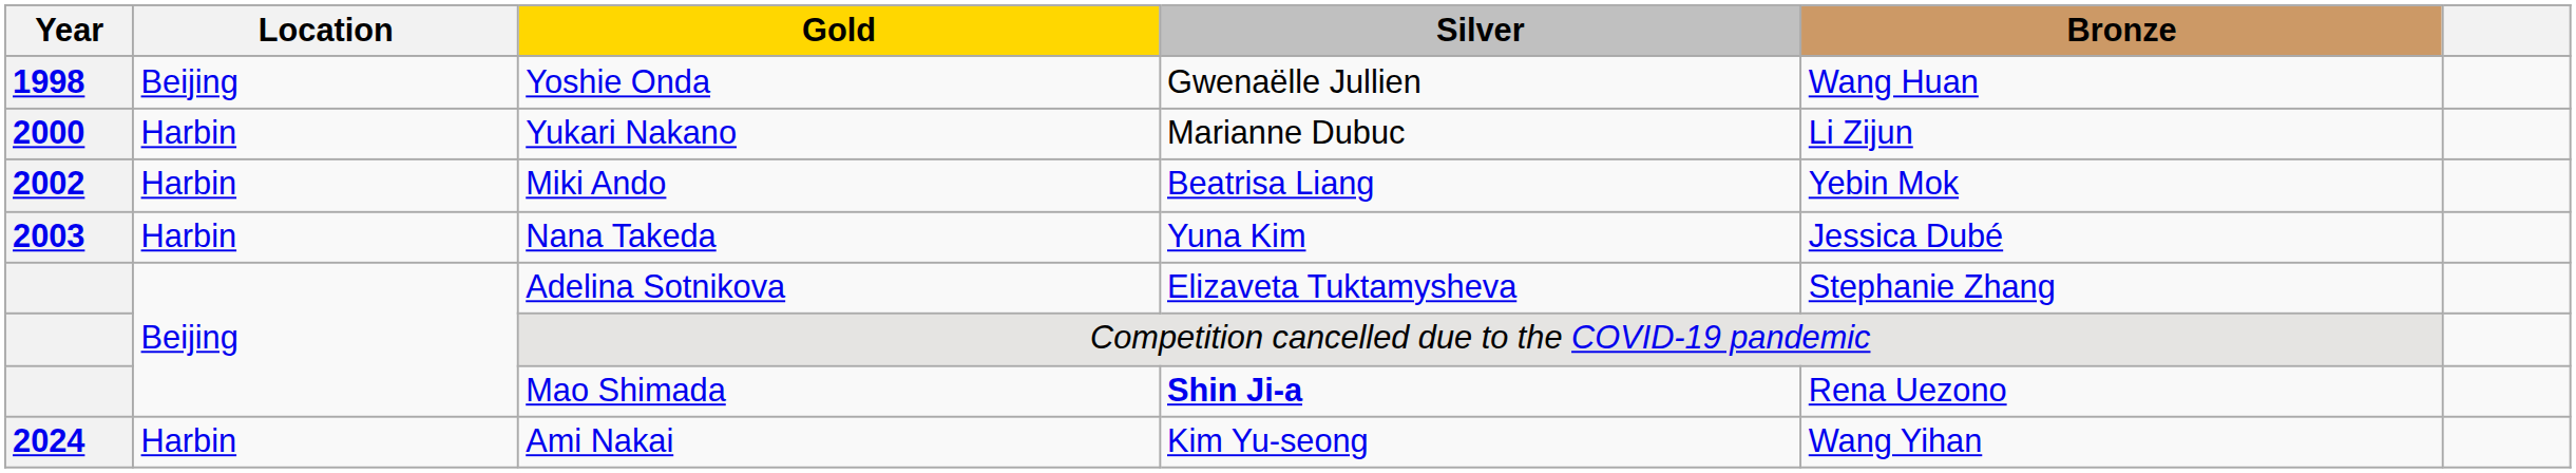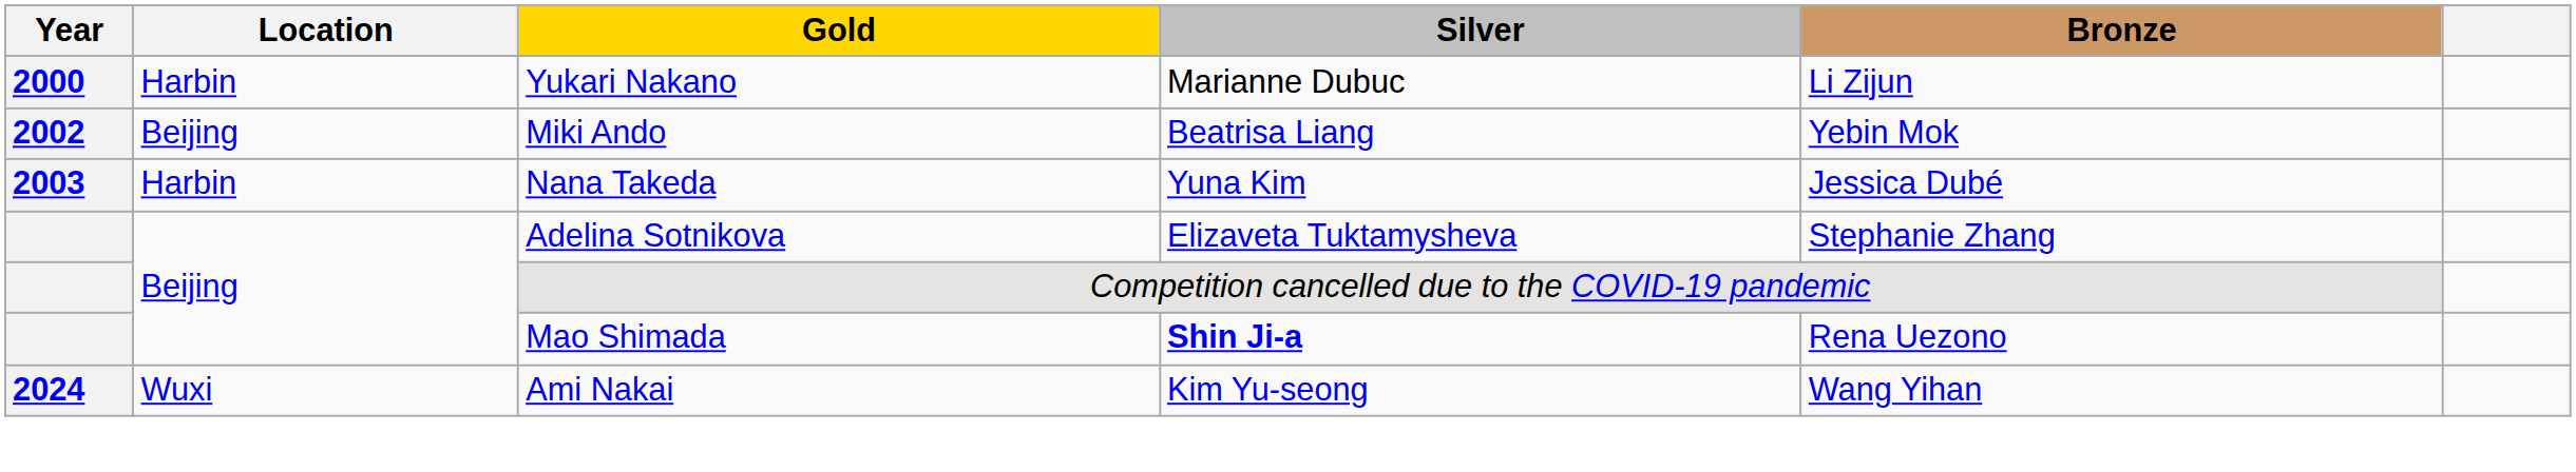 <table class="wikitable unsortable" style="text-align:left; width:80%">
 <tr>
 <th scope="col" style="text-align:center; width:5%">Year</th>
 <th scope="col" style="text-align:center; width:15%">Location</th>
 <th scope="col" style="text-align:center; width:25%; background:gold">Gold</th>
 <th scope="col" style="text-align:center; width:25%; background:silver">Silver</th>
 <th scope="col" style="text-align:center; width:25%; background:#c96">Bronze</th>
 <th scope="col" style="text-align:center; width:5%"></th>
-</tr>
-<tr>
-<th scope="row" style="text-align:left"><a href='#'>1998</a></th>
-<td><a href='#'>Beijing</a></td>
-<td> <a href='#'>Yoshie Onda</a></td>
-<td> Gwenaëlle Jullien</td>
-<td> <a href='#'>Wang Huan</a></td>
-<td></td>
 </tr>
 <tr>
 <th scope="row" style="text-align:left"><a href='#'>2000</a></th>
 <td><a href='#'>Harbin</a></td>
 <td> <a href='#'>Yukari Nakano</a></td>
 <td> Marianne Dubuc</td>
 <td> <a href='#'>Li Zijun</a></td>
 <td></td>
 </tr>
 <tr>
 <th scope="row" style="text-align:left"><a href='#'>2002</a></th>
-<td><a href='#'>Harbin</a></td>
+<td><a href='#'>Beijing</a></td>
 <td> <a href='#'>Miki Ando</a></td>
 <td> <a href='#'>Beatrisa Liang</a></td>
 <td> <a href='#'>Yebin Mok</a></td>
 <td></td>
 </tr>
 <tr>
 <th scope="row" style="text-align:left"><a href='#'>2003</a></th>
 <td><a href='#'>Harbin</a></td>
 <td> <a href='#'>Nana Takeda</a></td>
 <td> <a href='#'>Yuna Kim</a></td>
 <td> <a href='#'>Jessica Dubé</a></td>
 <td></td>
 </tr>
 <tr>
 <th scope="row" style="text-align:left"></th>
 <td rowspan="3"><a href='#'>Beijing</a></td>
 <td> <a href='#'>Adelina Sotnikova</a></td>
 <td> <a href='#'>Elizaveta Tuktamysheva</a></td>
 <td> <a href='#'>Stephanie Zhang</a></td>
 <td></td>
 </tr>
 <tr>
 <th scope="row" style="text-align:left"></th>
 <td colspan="3" align="center" bgcolor="e5e4e2"><em>Competition cancelled due to the <a href='#'>COVID-19 pandemic</a></em></td>
 <td></td>
 </tr>
 <tr>
 <th scope="row" style="text-align:left"></th>
 <td> <a href='#'>Mao Shimada</a></td>
 <td><strong> <a href='#'>Shin Ji-a</a></strong></td>
 <td> <a href='#'>Rena Uezono</a></td>
 <td></td>
 </tr>
 <tr>
 <th scope="row" style="text-align:left"><a href='#'>2024</a></th>
-<td><a href='#'>Harbin</a></td>
+<td><a href='#'>Wuxi</a></td>
 <td> <a href='#'>Ami Nakai</a></td>
 <td> <a href='#'>Kim Yu-seong</a></td>
 <td> <a href='#'>Wang Yihan</a></td>
 <td></td>
 </tr>
 </table>
